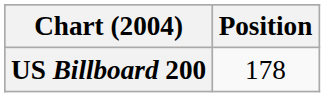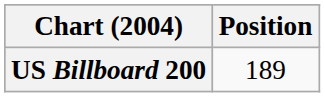 <table class="wikitable plainrowheaders" style="text-align:center">
 <tr>
 <th scope="col">Chart (2004)</th>
 <th scope="col">Position</th>
 </tr>
 <tr>
 <th scope="row">US <em>Billboard</em> 200</th>
-<td>178</td>
+<td>189</td>
 </tr>
 </table>
